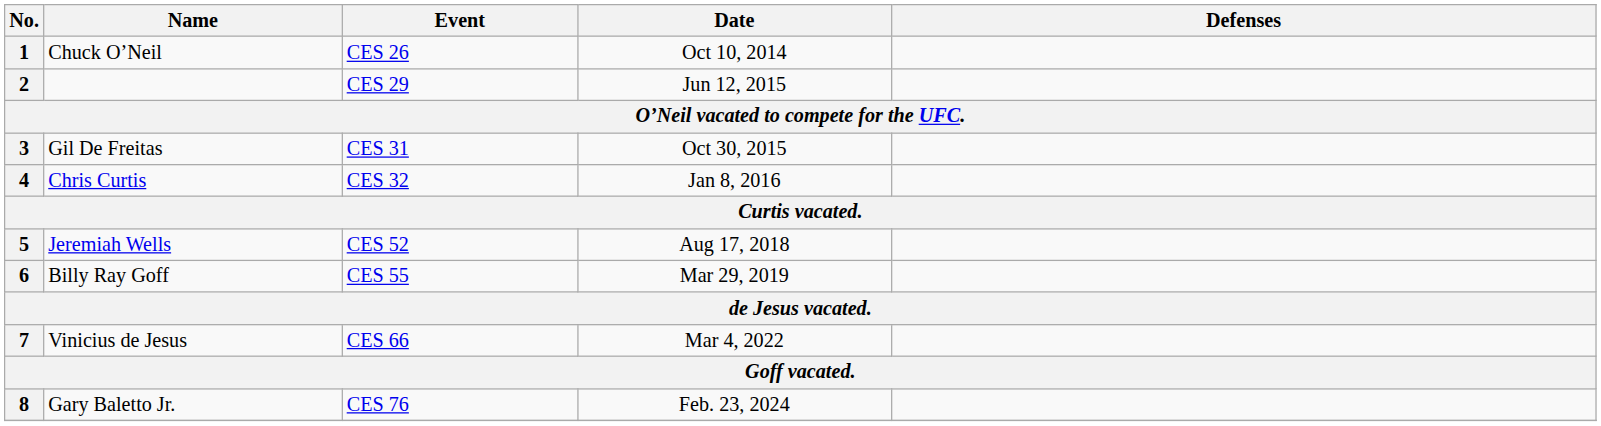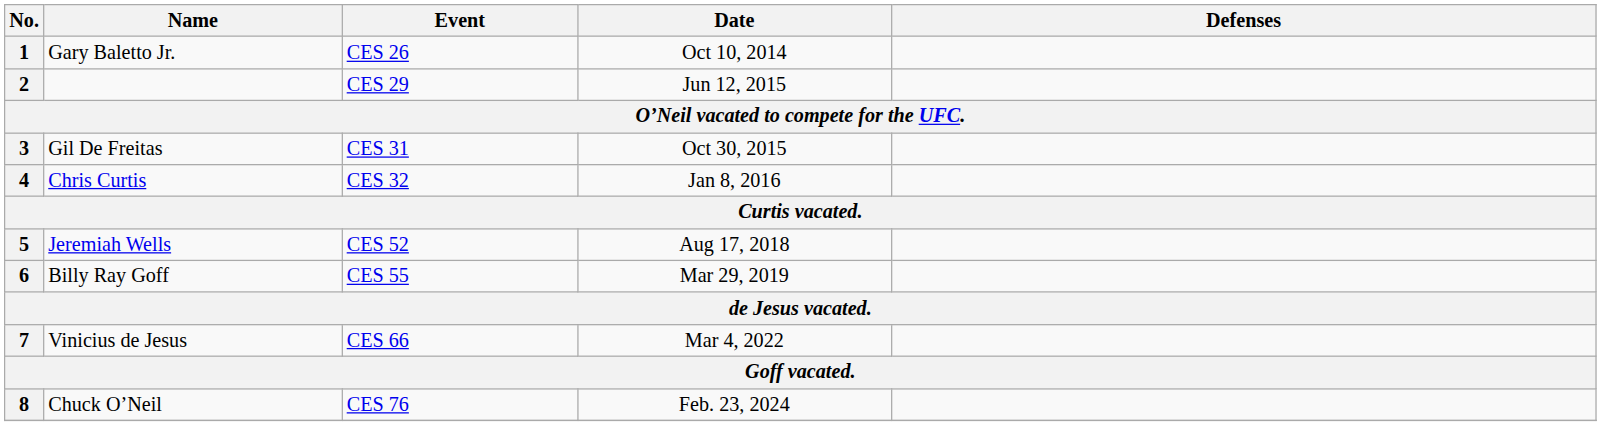 <table class="wikitable" width=100%>
 <tr>
 <th width=1%>No.</th>
 <th width=19%>Name</th>
 <th width=15%>Event</th>
 <th width=20%>Date</th>
 <th width=45%>Defenses</th>
 </tr>
 <tr>
 <th>1</th>
-<td> Chuck O’Neil <br></td>
+<td> Gary Baletto Jr. <br></td>
 <td><a href='#'>CES 26</a><br></td>
 <td align=center>Oct 10, 2014</td>
 <td></td>
 </tr>
 <tr>
 <th>2</th>
 <td></td>
 <td><a href='#'>CES 29</a><br></td>
 <td align=center>Jun 12, 2015</td>
 <td></td>
 </tr>
 <tr>
 <th colspan=6 align=center><em>O’Neil vacated to compete for the <a href='#'>UFC</a>.</em></th>
 </tr>
 <tr>
 <th>3</th>
 <td> Gil De Freitas <br></td>
 <td><a href='#'>CES 31</a><br></td>
 <td align=center>Oct 30, 2015</td>
 <td></td>
 </tr>
 <tr>
 <th>4</th>
 <td> <a href='#'>Chris Curtis</a></td>
 <td><a href='#'>CES 32</a><br></td>
 <td align=center>Jan 8, 2016</td>
 <td><br></td>
 </tr>
 <tr>
 <th colspan=6 align=center><em>Curtis vacated.</em></th>
 </tr>
 <tr>
 <th>5</th>
 <td> <a href='#'>Jeremiah Wells</a><br></td>
 <td><a href='#'>CES 52</a><br></td>
 <td align=center>Aug 17, 2018</td>
 <td></td>
 </tr>
 <tr>
 <th>6</th>
 <td> Billy Ray Goff <br></td>
 <td><a href='#'>CES 55</a><br></td>
 <td align=center>Mar 29, 2019</td>
 <td></td>
 </tr>
 <tr>
 <th colspan=6 align=center><em>de Jesus vacated.</em></th>
 </tr>
 <tr>
 <th>7</th>
 <td> Vinicius de Jesus</td>
 <td><a href='#'>CES 66</a><br></td>
 <td align=center>Mar 4, 2022</td>
 <td></td>
 </tr>
 <tr>
 <th colspan=6 align=center><em>Goff vacated.</em></th>
 </tr>
 <tr>
 <th>8</th>
-<td> Gary Baletto Jr. <br></td>
+<td> Chuck O’Neil <br></td>
 <td><a href='#'>CES 76</a><br></td>
 <td align=center>Feb. 23, 2024</td>
 <td></td>
 </tr>
 <tr>
 </tr>
 </table>
